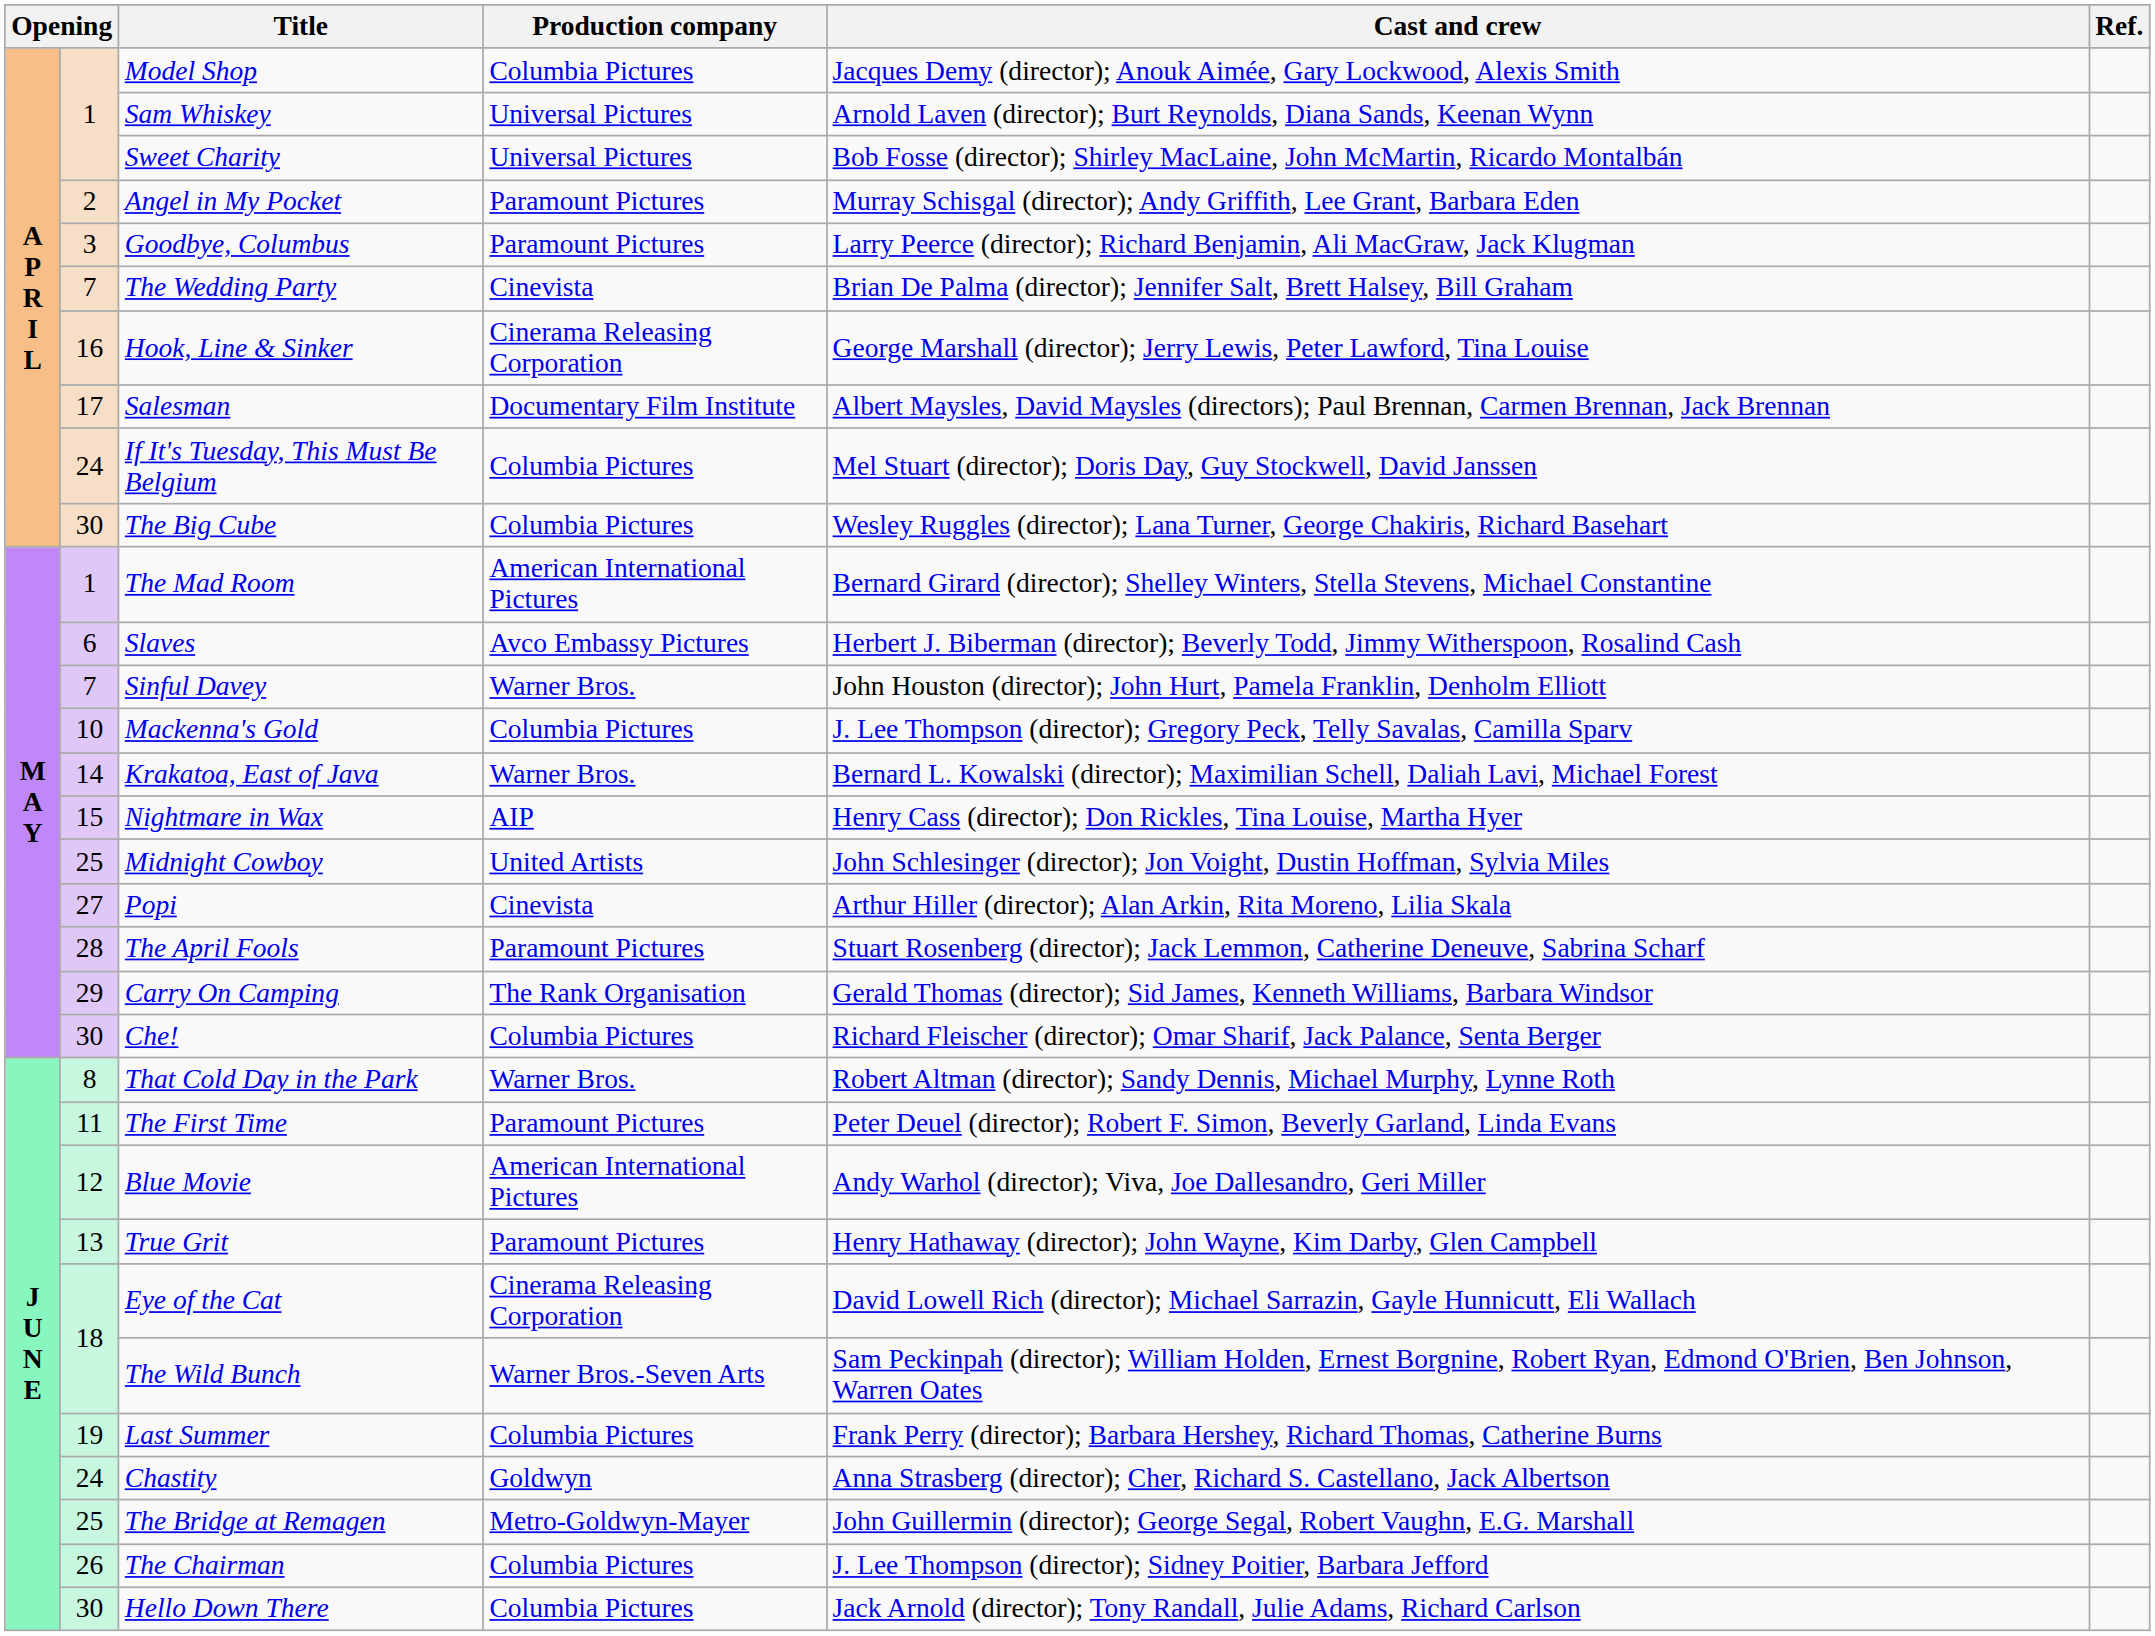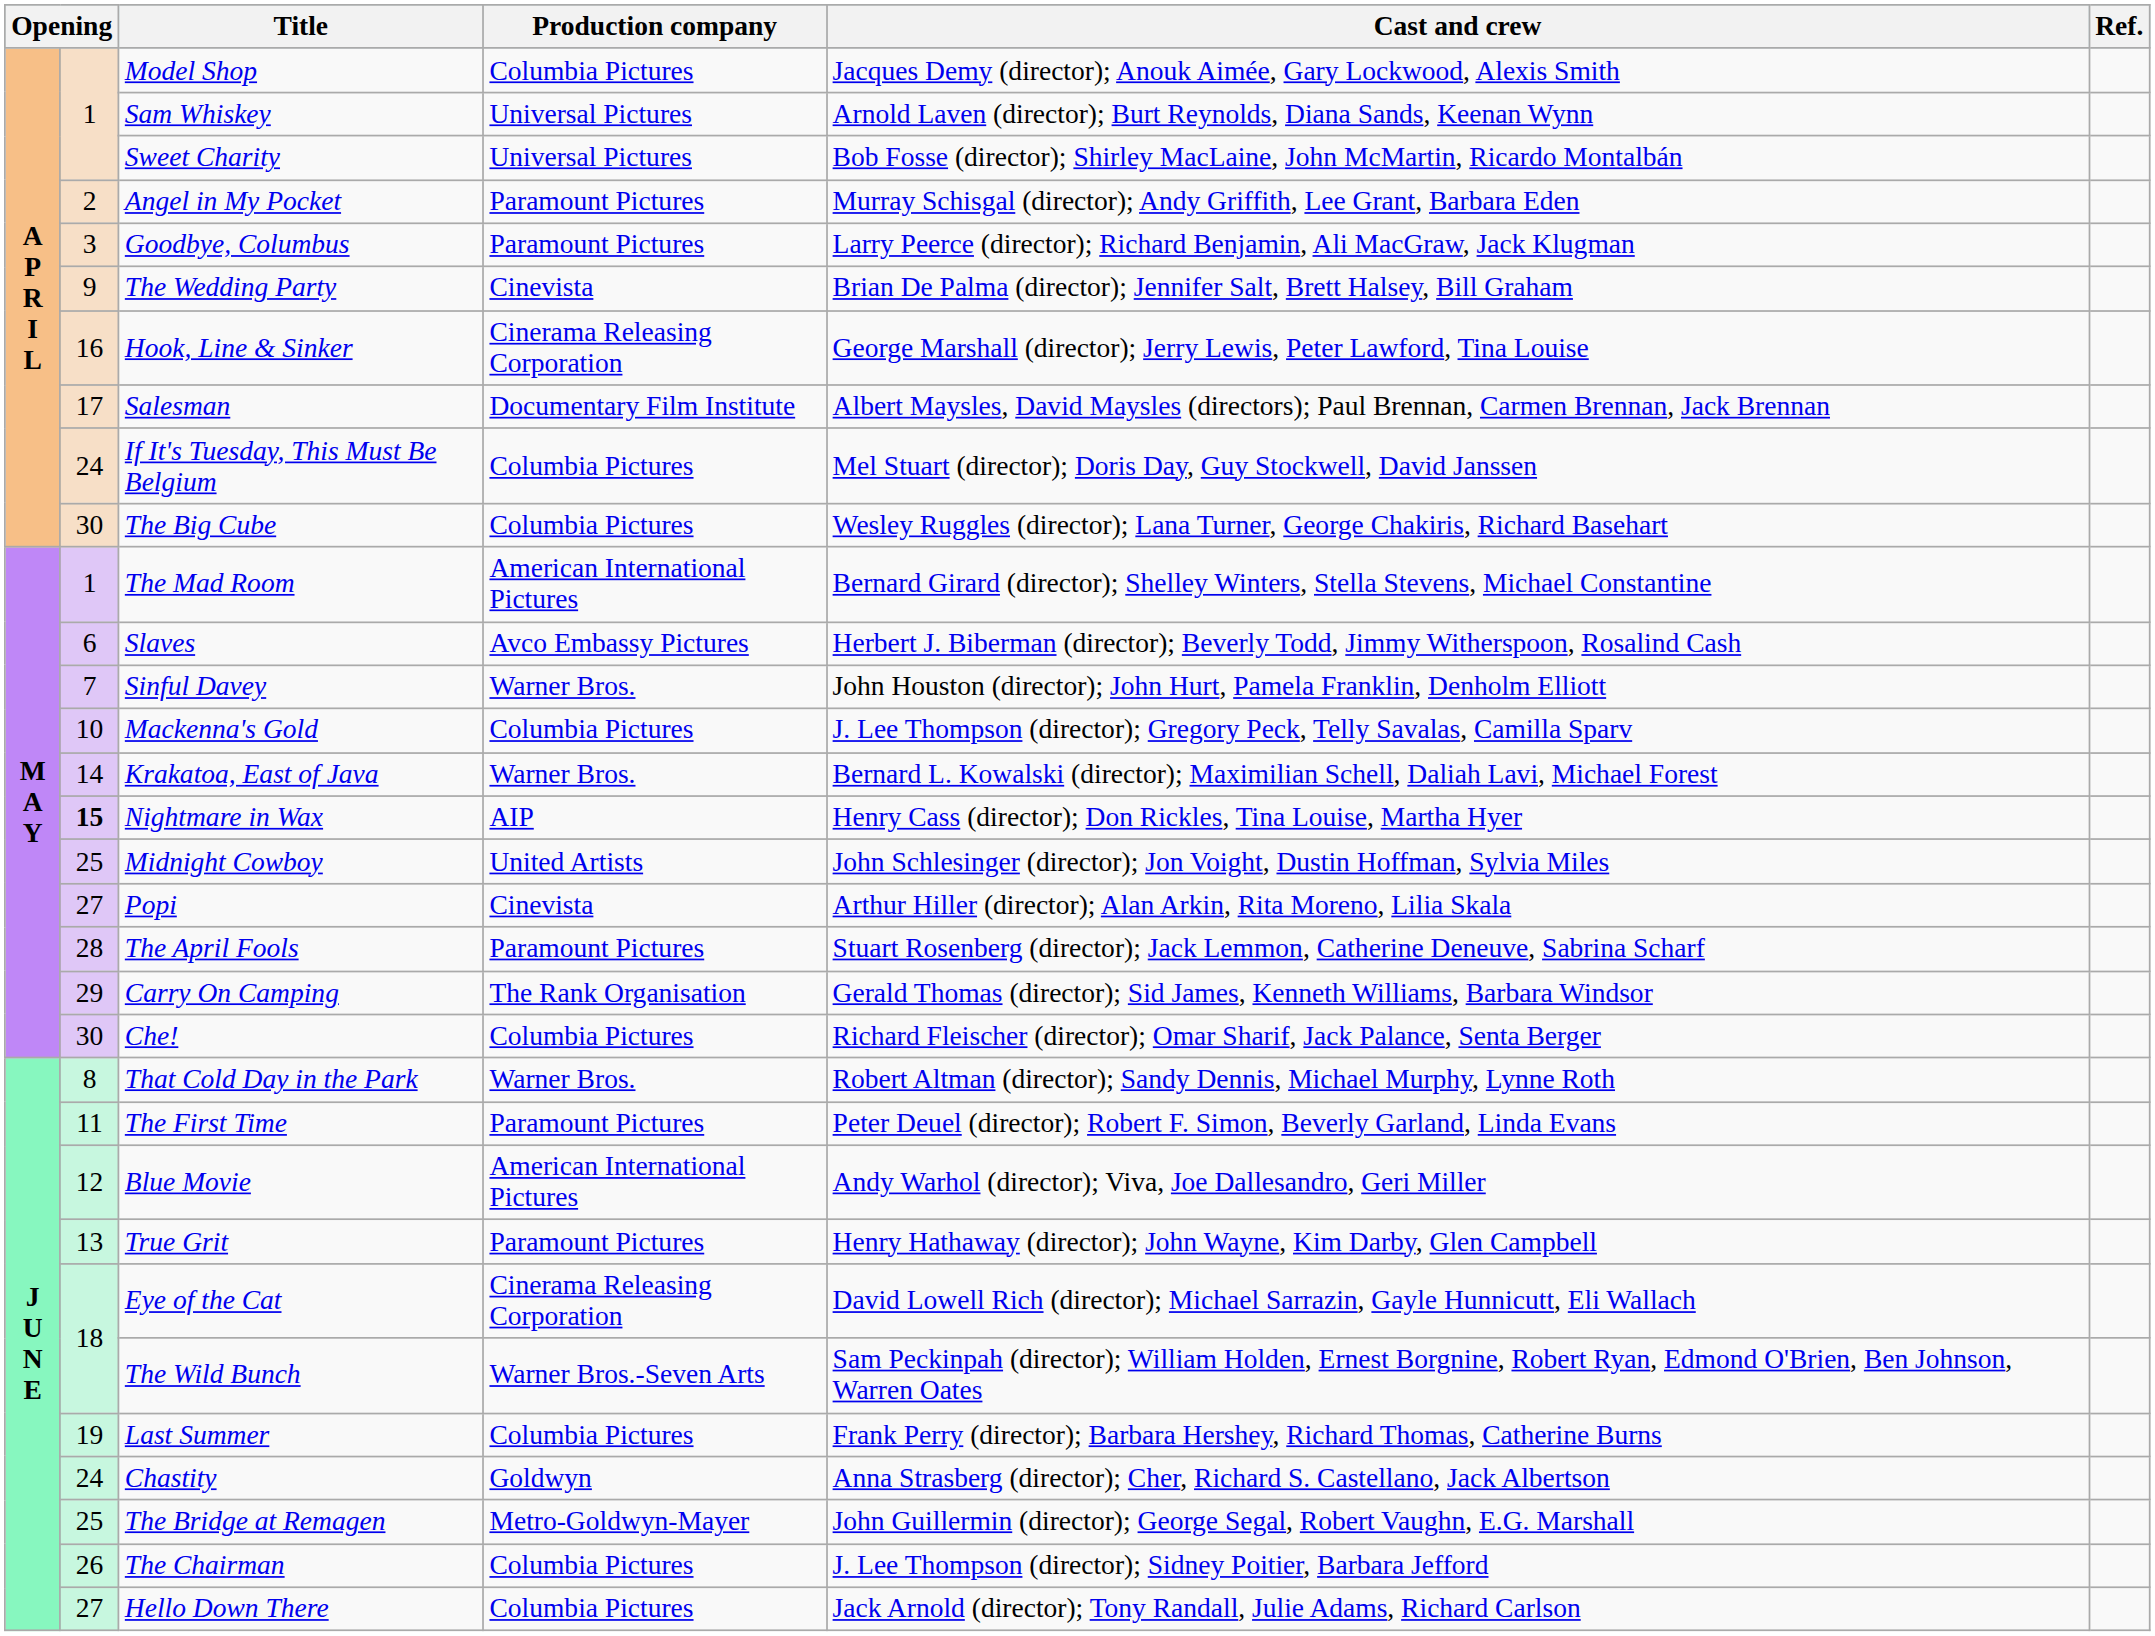 <table class="wikitable sortable">
 <tr style="background:#b0e0e6; text-align:center;">
 <th colspan="2">Opening</th>
 <th style="width:17%;">Title</th>
 <th style="width:16%;">Production company</th>
 <th>Cast and crew</th>
 <th class="unsortable">Ref.</th>
 </tr>
 <tr>
 <th rowspan="10" style="text-align:center; background:#f7bf87;"><strong>A<br>P<br>R<br>I<br>L</strong></th>
 <td rowspan="3" style="text-align:center; background:#f7dfc7;">1</td>
 <td><em><a href='#'>Model Shop</a></em></td>
 <td><a href='#'>Columbia Pictures</a></td>
 <td><a href='#'>Jacques Demy</a> (director); <a href='#'>Anouk Aimée</a>, <a href='#'>Gary Lockwood</a>, <a href='#'>Alexis Smith</a></td>
 <td></td>
 </tr>
 <tr>
 <td><em><a href='#'>Sam Whiskey</a></em></td>
 <td><a href='#'>Universal Pictures</a></td>
 <td><a href='#'>Arnold Laven</a> (director); <a href='#'>Burt Reynolds</a>, <a href='#'>Diana Sands</a>, <a href='#'>Keenan Wynn</a></td>
 <td></td>
 </tr>
 <tr>
 <td><em><a href='#'>Sweet Charity</a></em></td>
 <td><a href='#'>Universal Pictures</a></td>
 <td><a href='#'>Bob Fosse</a> (director); <a href='#'>Shirley MacLaine</a>, <a href='#'>John McMartin</a>, <a href='#'>Ricardo Montalbán</a></td>
 <td></td>
 </tr>
 <tr>
 <td style="text-align:center; background:#f7dfc7;">2</td>
 <td><em><a href='#'>Angel in My Pocket</a></em></td>
 <td><a href='#'>Paramount Pictures</a></td>
 <td><a href='#'>Murray Schisgal</a> (director); <a href='#'>Andy Griffith</a>, <a href='#'>Lee Grant</a>, <a href='#'>Barbara Eden</a></td>
 <td></td>
 </tr>
 <tr>
 <td style="text-align:center; background:#f7dfc7;">3</td>
 <td><em><a href='#'>Goodbye, Columbus</a></em></td>
 <td><a href='#'>Paramount Pictures</a></td>
 <td><a href='#'>Larry Peerce</a> (director); <a href='#'>Richard Benjamin</a>, <a href='#'>Ali MacGraw</a>, <a href='#'>Jack Klugman</a></td>
 <td></td>
 </tr>
 <tr>
-<td style="text-align:center; background:#f7dfc7;">7</td>
+<td style="text-align:center; background:#f7dfc7;">9</td>
 <td><em><a href='#'>The Wedding Party</a></em></td>
 <td><a href='#'>Cinevista</a></td>
 <td><a href='#'>Brian De Palma</a> (director); <a href='#'>Jennifer Salt</a>, <a href='#'>Brett Halsey</a>, <a href='#'>Bill Graham</a></td>
 <td></td>
 </tr>
 <tr>
 <td style="text-align:center; background:#f7dfc7;">16</td>
 <td><em><a href='#'>Hook, Line & Sinker</a></em></td>
 <td><a href='#'>Cinerama Releasing Corporation</a></td>
 <td><a href='#'>George Marshall</a> (director); <a href='#'>Jerry Lewis</a>, <a href='#'>Peter Lawford</a>, <a href='#'>Tina Louise</a></td>
 <td></td>
 </tr>
 <tr>
 <td style="text-align:center; background:#f7dfc7;">17</td>
 <td><em><a href='#'>Salesman</a></em></td>
 <td><a href='#'>Documentary Film Institute</a></td>
 <td><a href='#'>Albert Maysles</a>, <a href='#'>David Maysles</a> (directors); Paul Brennan, <a href='#'>Carmen Brennan</a>, <a href='#'>Jack Brennan</a></td>
 <td></td>
 </tr>
 <tr>
 <td style="text-align:center; background:#f7dfc7;">24</td>
 <td><em><a href='#'>If It's Tuesday, This Must Be Belgium</a></em></td>
 <td><a href='#'>Columbia Pictures</a></td>
 <td><a href='#'>Mel Stuart</a> (director); <a href='#'>Doris Day</a>, <a href='#'>Guy Stockwell</a>, <a href='#'>David Janssen</a></td>
 <td></td>
 </tr>
 <tr>
 <td style="text-align:center; background:#f7dfc7;">30</td>
 <td><em><a href='#'>The Big Cube</a></em></td>
 <td><a href='#'>Columbia Pictures</a></td>
 <td><a href='#'>Wesley Ruggles</a> (director); <a href='#'>Lana Turner</a>, <a href='#'>George Chakiris</a>, <a href='#'>Richard Basehart</a></td>
 <td></td>
 </tr>
 <tr>
 <th rowspan="11" style="text-align:center; background:#bf87f7;"><strong>M<br>A<br>Y</strong></th>
 <td style="text-align:center; background:#dfc7f7;">1</td>
 <td><em><a href='#'>The Mad Room</a></em></td>
 <td><a href='#'>American International Pictures</a></td>
 <td><a href='#'>Bernard Girard</a> (director); <a href='#'>Shelley Winters</a>, <a href='#'>Stella Stevens</a>, <a href='#'>Michael Constantine</a></td>
 <td></td>
 </tr>
 <tr>
 <td style="text-align:center; background:#dfc7f7;">6</td>
 <td><em><a href='#'>Slaves</a></em></td>
 <td><a href='#'>Avco Embassy Pictures</a></td>
 <td><a href='#'>Herbert J. Biberman</a> (director); <a href='#'>Beverly Todd</a>, <a href='#'>Jimmy Witherspoon</a>, <a href='#'>Rosalind Cash</a></td>
 <td></td>
 </tr>
 <tr>
 <td style="text-align:center; background:#dfc7f7;">7</td>
 <td><em><a href='#'>Sinful Davey</a></em></td>
 <td><a href='#'>Warner Bros.</a></td>
 <td>John Houston (director); <a href='#'>John Hurt</a>, <a href='#'>Pamela Franklin</a>, <a href='#'>Denholm Elliott</a></td>
 <td></td>
 </tr>
 <tr>
 <td style="text-align:center; background:#dfc7f7;">10</td>
 <td><em><a href='#'>Mackenna's Gold</a></em></td>
 <td><a href='#'>Columbia Pictures</a></td>
 <td><a href='#'>J. Lee Thompson</a> (director); <a href='#'>Gregory Peck</a>, <a href='#'>Telly Savalas</a>, <a href='#'>Camilla Sparv</a></td>
 <td></td>
 </tr>
 <tr>
 <td style="text-align:center; background:#dfc7f7;">14</td>
 <td><em><a href='#'>Krakatoa, East of Java</a></em></td>
 <td><a href='#'>Warner Bros.</a></td>
 <td><a href='#'>Bernard L. Kowalski</a> (director); <a href='#'>Maximilian Schell</a>, <a href='#'>Daliah Lavi</a>, <a href='#'>Michael Forest</a></td>
 <td></td>
 </tr>
 <tr>
-<td style="text-align:center; background:#dfc7f7;">15</td>
+<td style="text-align:center; background:#dfc7f7;"><strong>15</strong></td>
 <td><em><a href='#'>Nightmare in Wax</a></em></td>
 <td><a href='#'>AIP</a></td>
 <td><a href='#'>Henry Cass</a> (director); <a href='#'>Don Rickles</a>, <a href='#'>Tina Louise</a>, <a href='#'>Martha Hyer</a></td>
 <td></td>
 </tr>
 <tr>
 <td style="text-align:center; background:#dfc7f7;">25</td>
 <td><em><a href='#'>Midnight Cowboy</a></em></td>
 <td><a href='#'>United Artists</a></td>
 <td><a href='#'>John Schlesinger</a> (director); <a href='#'>Jon Voight</a>, <a href='#'>Dustin Hoffman</a>, <a href='#'>Sylvia Miles</a></td>
 <td></td>
 </tr>
 <tr>
 <td style="text-align:center; background:#dfc7f7;">27</td>
 <td><em><a href='#'>Popi</a></em></td>
 <td><a href='#'>Cinevista</a></td>
 <td><a href='#'>Arthur Hiller</a> (director); <a href='#'>Alan Arkin</a>, <a href='#'>Rita Moreno</a>, <a href='#'>Lilia Skala</a></td>
 <td></td>
 </tr>
 <tr>
 <td style="text-align:center; background:#dfc7f7;">28</td>
 <td><em><a href='#'>The April Fools</a></em></td>
 <td><a href='#'>Paramount Pictures</a></td>
 <td><a href='#'>Stuart Rosenberg</a> (director); <a href='#'>Jack Lemmon</a>, <a href='#'>Catherine Deneuve</a>, <a href='#'>Sabrina Scharf</a></td>
 <td></td>
 </tr>
 <tr>
 <td style="text-align:center; background:#dfc7f7;">29</td>
 <td><em><a href='#'>Carry On Camping</a></em></td>
 <td><a href='#'>The Rank Organisation</a></td>
 <td><a href='#'>Gerald Thomas</a> (director); <a href='#'>Sid James</a>, <a href='#'>Kenneth Williams</a>, <a href='#'>Barbara Windsor</a></td>
 <td></td>
 </tr>
 <tr>
 <td style="text-align:center; background:#dfc7f7;">30</td>
 <td><em><a href='#'>Che!</a></em></td>
 <td><a href='#'>Columbia Pictures</a></td>
 <td><a href='#'>Richard Fleischer</a> (director); <a href='#'>Omar Sharif</a>, <a href='#'>Jack Palance</a>, <a href='#'>Senta Berger</a></td>
 <td></td>
 </tr>
 <tr>
 <th rowspan="11" style="text-align:center; background:#87f7bf;"><strong>J<br>U<br>N<br>E</strong></th>
 <td style="text-align:center; background:#c7f7df;">8</td>
 <td><em><a href='#'>That Cold Day in the Park</a></em></td>
 <td><a href='#'>Warner Bros.</a></td>
 <td><a href='#'>Robert Altman</a> (director); <a href='#'>Sandy Dennis</a>, <a href='#'>Michael Murphy</a>, <a href='#'>Lynne Roth</a></td>
 <td></td>
 </tr>
 <tr>
 <td style="text-align:center; background:#c7f7df;">11</td>
 <td><em><a href='#'>The First Time</a></em></td>
 <td><a href='#'>Paramount Pictures</a></td>
 <td><a href='#'>Peter Deuel</a> (director); <a href='#'>Robert F. Simon</a>, <a href='#'>Beverly Garland</a>, <a href='#'>Linda Evans</a></td>
 <td></td>
 </tr>
 <tr>
 <td style="text-align:center; background:#c7f7df;">12</td>
 <td><em><a href='#'>Blue Movie</a></em></td>
 <td><a href='#'>American International Pictures</a></td>
 <td><a href='#'>Andy Warhol</a> (director); Viva, <a href='#'>Joe Dallesandro</a>, <a href='#'>Geri Miller</a></td>
 <td></td>
 </tr>
 <tr>
 <td style="text-align:center; background:#c7f7df;">13</td>
 <td><em><a href='#'>True Grit</a></em></td>
 <td><a href='#'>Paramount Pictures</a></td>
 <td><a href='#'>Henry Hathaway</a> (director); <a href='#'>John Wayne</a>, <a href='#'>Kim Darby</a>, <a href='#'>Glen Campbell</a></td>
 <td></td>
 </tr>
 <tr>
 <td rowspan="2" style="text-align:center; background:#c7f7df;">18</td>
 <td><em><a href='#'>Eye of the Cat</a></em></td>
 <td><a href='#'>Cinerama Releasing Corporation</a></td>
 <td><a href='#'>David Lowell Rich</a> (director); <a href='#'>Michael Sarrazin</a>, <a href='#'>Gayle Hunnicutt</a>, <a href='#'>Eli Wallach</a></td>
 <td></td>
 </tr>
 <tr>
 <td><em><a href='#'>The Wild Bunch</a></em></td>
 <td><a href='#'>Warner Bros.-Seven Arts</a></td>
 <td><a href='#'>Sam Peckinpah</a> (director); <a href='#'>William Holden</a>, <a href='#'>Ernest Borgnine</a>, <a href='#'>Robert Ryan</a>, <a href='#'>Edmond O'Brien</a>, <a href='#'>Ben Johnson</a>, <a href='#'>Warren Oates</a></td>
 <td></td>
 </tr>
 <tr>
 <td style="text-align:center; background:#c7f7df;">19</td>
 <td><em><a href='#'>Last Summer</a></em></td>
 <td><a href='#'>Columbia Pictures</a></td>
 <td><a href='#'>Frank Perry</a> (director); <a href='#'>Barbara Hershey</a>, <a href='#'>Richard Thomas</a>, <a href='#'>Catherine Burns</a></td>
 <td></td>
 </tr>
 <tr>
 <td style="text-align:center; background:#c7f7df;">24</td>
 <td><em><a href='#'>Chastity</a></em></td>
 <td><a href='#'>Goldwyn</a></td>
 <td><a href='#'>Anna Strasberg</a> (director); <a href='#'>Cher</a>, <a href='#'>Richard S. Castellano</a>, <a href='#'>Jack Albertson</a></td>
 <td></td>
 </tr>
 <tr>
 <td style="text-align:center; background:#c7f7df;">25</td>
 <td><em><a href='#'>The Bridge at Remagen</a></em></td>
 <td><a href='#'>Metro-Goldwyn-Mayer</a></td>
 <td><a href='#'>John Guillermin</a> (director); <a href='#'>George Segal</a>, <a href='#'>Robert Vaughn</a>, <a href='#'>E.G. Marshall</a></td>
 <td></td>
 </tr>
 <tr>
 <td style="text-align:center; background:#c7f7df;">26</td>
 <td><em><a href='#'>The Chairman</a></em></td>
 <td><a href='#'>Columbia Pictures</a></td>
 <td><a href='#'>J. Lee Thompson</a> (director); <a href='#'>Sidney Poitier</a>, <a href='#'>Barbara Jefford</a></td>
 <td></td>
 </tr>
 <tr>
-<td style="text-align:center; background:#c7f7df;">30</td>
+<td style="text-align:center; background:#c7f7df;">27</td>
 <td><em><a href='#'>Hello Down There</a></em></td>
 <td><a href='#'>Columbia Pictures</a></td>
 <td><a href='#'>Jack Arnold</a> (director); <a href='#'>Tony Randall</a>, <a href='#'>Julie Adams</a>, <a href='#'>Richard Carlson</a></td>
 <td></td>
 </tr>
 </table>
